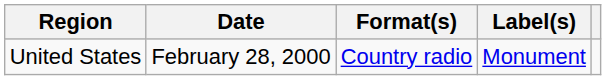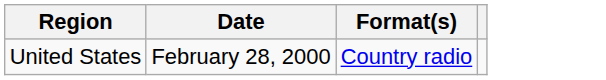 <table class="wikitable">
 <tr>
 <th>Region</th>
 <th>Date</th>
 <th>Format(s)</th>
-<th>Label(s)</th>
 <th></th>
 </tr>
 <tr>
 <td>United States</td>
 <td>February 28, 2000</td>
 <td><a href='#'>Country radio</a></td>
-<td><a href='#'>Monument</a></td>
 <td></td>
 </tr>
 </table>
